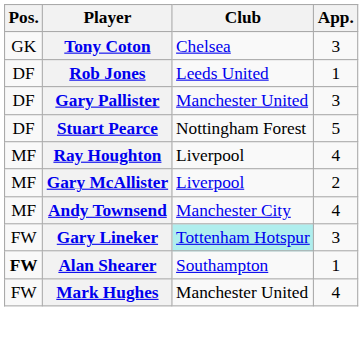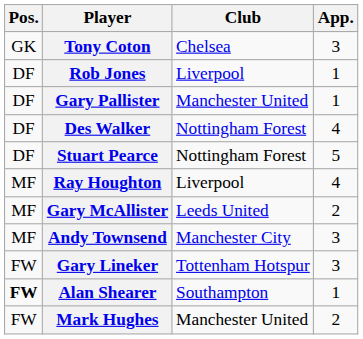 <table class="wikitable plainrowheaders" style="text-align: left">
 <tr>
 <th scope=col>Pos.</th>
 <th scope=col>Player</th>
 <th scope=col>Club</th>
 <th scope=col>App.</th>
 </tr>
 <tr>
 <td style=text-align:center>GK</td>
 <th scope=row><a href='#'>Tony Coton</a></th>
 <td><a href='#'>Chelsea</a></td>
 <td style=text-align:center>3</td>
 </tr>
 <tr>
 <td style=text-align:center>DF</td>
 <th scope=row><a href='#'>Rob Jones</a></th>
-<td><a href='#'>Leeds United</a></td>
+<td><a href='#'>Liverpool</a></td>
 <td style=text-align:center>1</td>
 </tr>
 <tr>
 <td style=text-align:center>DF</td>
 <th scope=row><a href='#'>Gary Pallister</a></th>
 <td><a href='#'>Manchester United</a></td>
-<td style=text-align:center>3</td>
+<td style=text-align:center>1</td>
+</tr>
+<tr>
+<td style=text-align:center>DF</td>
+<th scope=row><a href='#'>Des Walker</a> </th>
+<td><a href='#'>Nottingham Forest</a></td>
+<td style=text-align:center>4</td>
 </tr>
 <tr>
 <td style=text-align:center>DF</td>
 <th scope=row><a href='#'>Stuart Pearce</a> </th>
 <td>Nottingham Forest</td>
 <td style=text-align:center>5</td>
 </tr>
 <tr>
 <td style=text-align:center>MF</td>
 <th scope=row><a href='#'>Ray Houghton</a></th>
 <td>Liverpool</td>
 <td style=text-align:center>4</td>
 </tr>
 <tr>
 <td style=text-align:center>MF</td>
 <th scope=row><a href='#'>Gary McAllister</a></th>
-<td><a href='#'>Liverpool</a></td>
+<td><a href='#'>Leeds United</a></td>
 <td style=text-align:center>2</td>
 </tr>
 <tr>
 <td style=text-align:center>MF</td>
 <th scope=row><a href='#'>Andy Townsend</a> </th>
 <td><a href='#'>Manchester City</a></td>
-<td style=text-align:center>4</td>
+<td style=text-align:center>3</td>
 </tr>
 <tr>
 <td style=text-align:center>FW</td>
 <th scope=row><a href='#'>Gary Lineker</a> </th>
-<td style="background: paleturquoise;"><a href='#'>Tottenham Hotspur</a></td>
+<td><a href='#'>Tottenham Hotspur</a></td>
 <td style=text-align:center>3</td>
 </tr>
 <tr>
 <td style=text-align:center><strong>FW</strong></td>
 <th scope=row><a href='#'>Alan Shearer</a></th>
 <td><a href='#'>Southampton</a></td>
 <td style=text-align:center>1</td>
 </tr>
 <tr>
 <td style=text-align:center>FW</td>
 <th scope=row><a href='#'>Mark Hughes</a> </th>
 <td>Manchester United</td>
-<td style=text-align:center>4</td>
+<td style=text-align:center>2</td>
 </tr>
 </table>
